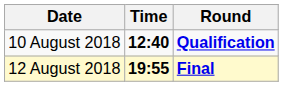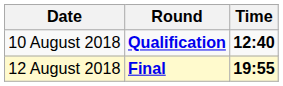 <table class="wikitable">
 <tr>
 <th>Date</th>
+<th>Round</th>
 <th>Time</th>
-<th>Round</th>
 </tr>
 <tr>
 <td>10 August 2018</td>
+<td><strong><a href='#'>Qualification</a></strong></td>
 <td><strong>12:40</strong></td>
-<td><strong><a href='#'>Qualification</a></strong></td>
 </tr>
 <tr style=background:lemonchiffon>
 <td>12 August 2018</td>
+<td><strong><a href='#'>Final</a></strong></td>
 <td><strong>19:55</strong></td>
-<td><strong><a href='#'>Final</a></strong></td>
 </tr>
 </table>
